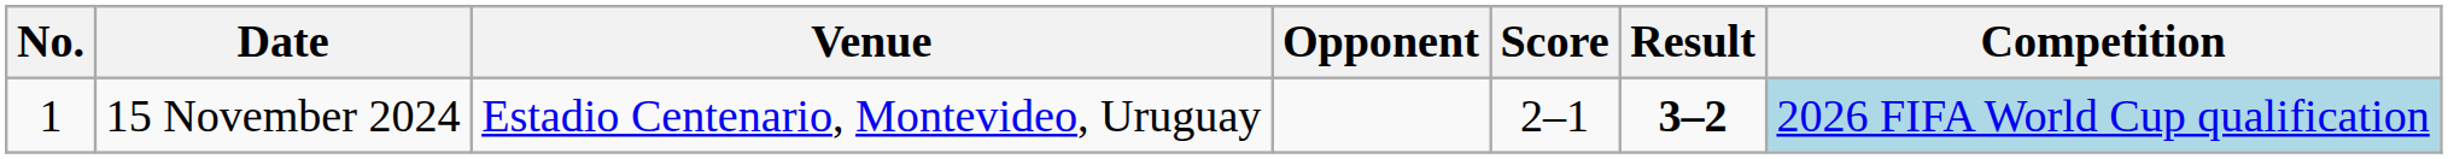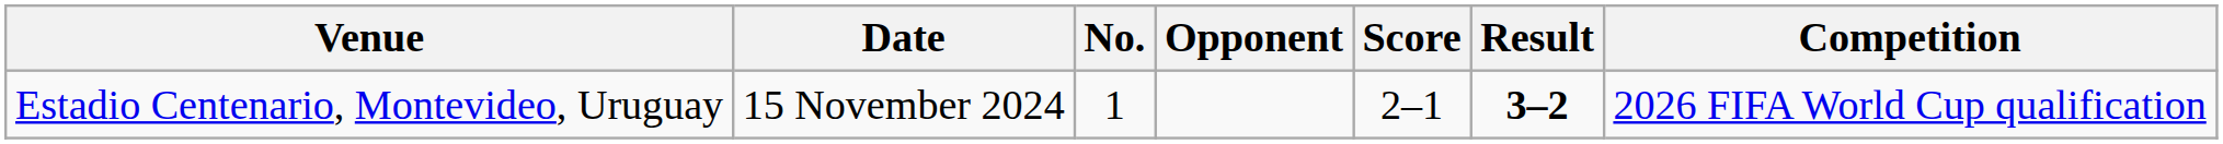 <table class="wikitable sortable">
 <tr>
+<th scope="col">Venue</th>
+<th scope="col">Date</th>
 <th scope="col">No.</th>
-<th scope="col">Date</th>
-<th scope="col">Venue</th>
 <th scope="col">Opponent</th>
 <th scope="col">Score</th>
 <th scope="col">Result</th>
 <th scope="col">Competition</th>
 </tr>
 <tr>
+<td><a href='#'>Estadio Centenario</a>, <a href='#'>Montevideo</a>, Uruguay</td>
+<td>15 November 2024</td>
 <td align="center">1</td>
-<td>15 November 2024</td>
-<td><a href='#'>Estadio Centenario</a>, <a href='#'>Montevideo</a>, Uruguay</td>
 <td></td>
 <td align="center">2–1</td>
 <td align="center"><strong>3–2</strong></td>
-<td style="background: lightblue;"><a href='#'>2026 FIFA World Cup qualification</a></td>
+<td><a href='#'>2026 FIFA World Cup qualification</a></td>
 </tr>
 </table>
